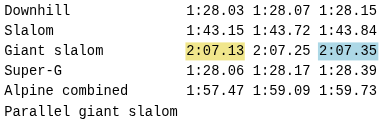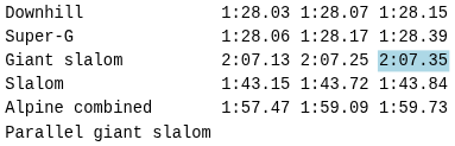 <table>
 <tr>
 <td>Downhill<br></td>
 <td></td>
 <td>1:28.03</td>
 <td></td>
 <td>1:28.07</td>
 <td></td>
 <td>1:28.15</td>
 </tr>
 <tr>
+<td>Super-G<br></td>
+<td></td>
+<td>1:28.06</td>
+<td></td>
+<td>1:28.17</td>
+<td><br></td>
+<td>1:28.39</td>
+</tr>
+<tr>
+<td>Giant slalom<br></td>
+<td></td>
+<td>2:07.13</td>
+<td></td>
+<td>2:07.25</td>
+<td></td>
+<td style="background: lightblue;">2:07.35</td>
+</tr>
+<tr>
 <td>Slalom<br></td>
 <td></td>
 <td>1:43.15</td>
 <td></td>
 <td>1:43.72</td>
 <td></td>
 <td>1:43.84</td>
-</tr>
-<tr>
-<td>Giant slalom<br></td>
-<td></td>
-<td style="background: khaki;">2:07.13</td>
-<td></td>
-<td>2:07.25</td>
-<td></td>
-<td style="background: lightblue;">2:07.35</td>
-</tr>
-<tr>
-<td>Super-G<br></td>
-<td></td>
-<td>1:28.06</td>
-<td></td>
-<td>1:28.17</td>
-<td><br></td>
-<td>1:28.39</td>
 </tr>
 <tr>
 <td>Alpine combined<br></td>
 <td></td>
 <td>1:57.47</td>
 <td></td>
 <td>1:59.09</td>
 <td></td>
 <td>1:59.73</td>
 </tr>
 <tr>
 <td>Parallel giant slalom<br></td>
 <td colspan=2></td>
 <td colspan=2></td>
 <td colspan=2></td>
 </tr>
 </table>
